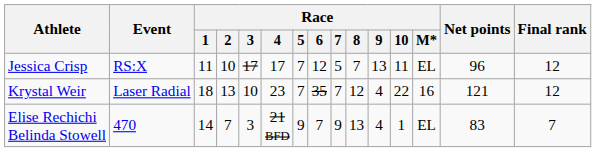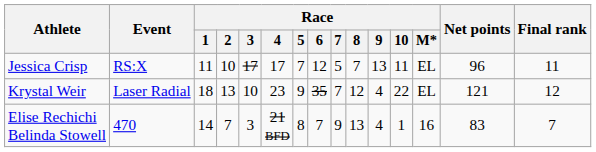 <table class="wikitable" style="font-size:90%">
 <tr>
 <th rowspan=2>Athlete</th>
 <th rowspan=2>Event</th>
 <th colspan=11>Race</th>
 <th rowspan=2>Net points</th>
 <th rowspan=2>Final rank</th>
 </tr>
 <tr style="font-size:95%">
 <th>1</th>
 <th>2</th>
 <th>3</th>
 <th>4</th>
 <th>5</th>
 <th>6</th>
 <th>7</th>
 <th>8</th>
 <th>9</th>
 <th>10</th>
 <th>M*</th>
 </tr>
 <tr align=center>
 <td align=left><a href='#'>Jessica Crisp</a></td>
 <td align=left><a href='#'>RS:X</a></td>
 <td>11</td>
 <td>10</td>
 <td><s>17</s></td>
 <td>17</td>
 <td>7</td>
 <td>12</td>
 <td>5</td>
 <td>7</td>
 <td>13</td>
 <td>11</td>
 <td>EL</td>
 <td>96</td>
-<td>12</td>
+<td>11</td>
 </tr>
 <tr align=center>
 <td align=left><a href='#'>Krystal Weir</a></td>
 <td align=left><a href='#'>Laser Radial</a></td>
 <td>18</td>
 <td>13</td>
 <td>10</td>
 <td>23</td>
-<td>7</td>
+<td>9</td>
 <td><s>35</s></td>
 <td>7</td>
 <td>12</td>
 <td>4</td>
 <td>22</td>
-<td>16</td>
+<td>EL</td>
 <td>121</td>
 <td>12</td>
 </tr>
 <tr align=center>
 <td align=left><a href='#'>Elise Rechichi</a><br><a href='#'>Belinda Stowell</a></td>
 <td align=left><a href='#'>470</a></td>
 <td>14</td>
 <td>7</td>
 <td>3</td>
 <td><s>21<br><small>BFD</small></s></td>
-<td>9</td>
+<td>8</td>
 <td>7</td>
 <td>9</td>
 <td>13</td>
 <td>4</td>
 <td>1</td>
-<td>EL</td>
+<td>16</td>
 <td>83</td>
 <td>7</td>
 </tr>
 </table>
